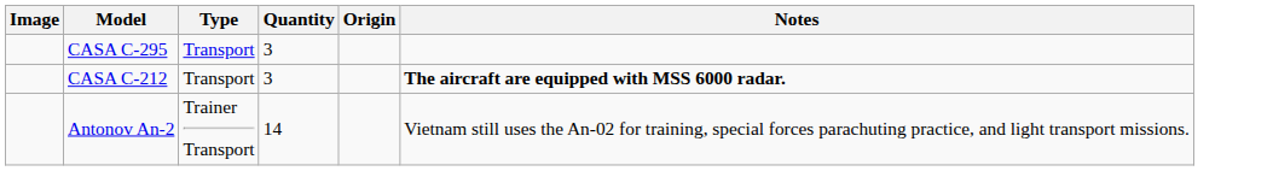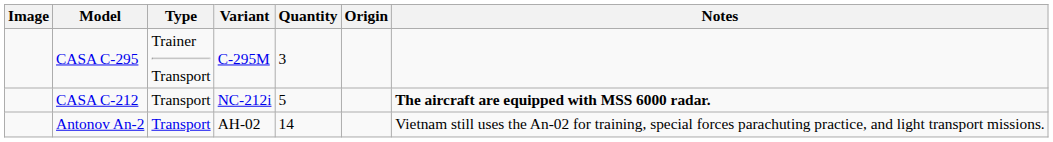 <table class="wikitable">
 <tr>
 <th>Image</th>
 <th>Model</th>
 <th>Type</th>
+<th>Variant</th>
 <th>Quantity</th>
 <th>Origin</th>
 <th>Notes</th>
 </tr>
 <tr>
 <td></td>
 <td><a href='#'>CASA C-295</a></td>
-<td><a href='#'>Transport</a></td>
+<td>Trainer<hr>Transport</td>
+<td><a href='#'>C-295M</a></td>
 <td>3</td>
 <td></td>
 <td></td>
 </tr>
 <tr>
 <td></td>
 <td><a href='#'>CASA C-212</a></td>
 <td>Transport</td>
-<td>3</td>
+<td><a href='#'>NC-212i</a></td>
+<td>5</td>
 <td></td>
 <td><strong>The aircraft are equipped with MSS 6000 radar.</strong></td>
 </tr>
 <tr>
 <td></td>
 <td><a href='#'>Antonov An-2</a></td>
-<td>Trainer<hr>Transport</td>
+<td><a href='#'>Transport</a></td>
+<td>AH-02</td>
 <td>14</td>
 <td></td>
 <td>Vietnam still uses the An-02  for training, special forces parachuting practice, and light transport missions.</td>
 </tr>
 </table>
